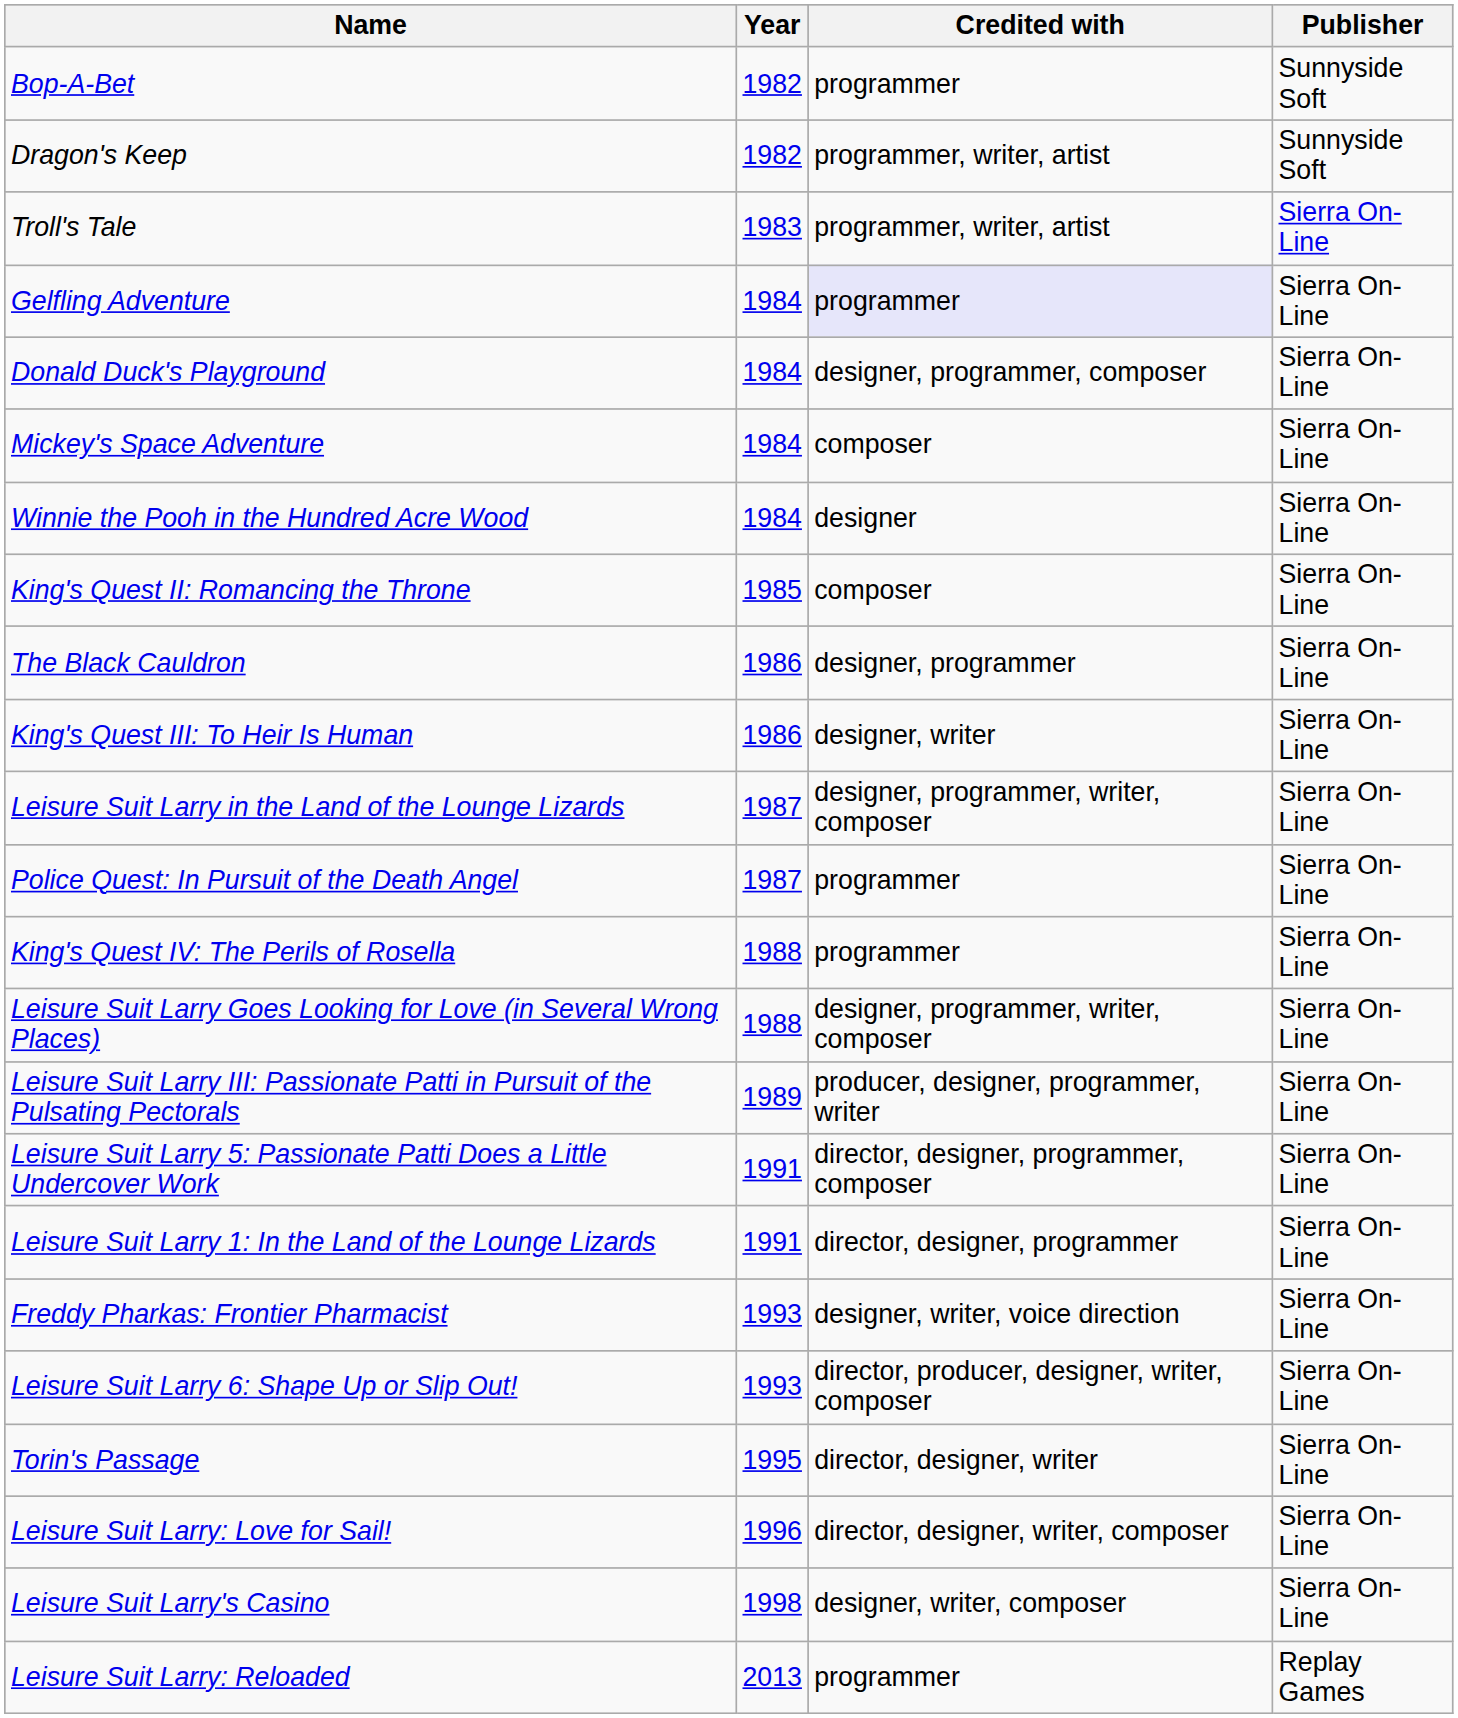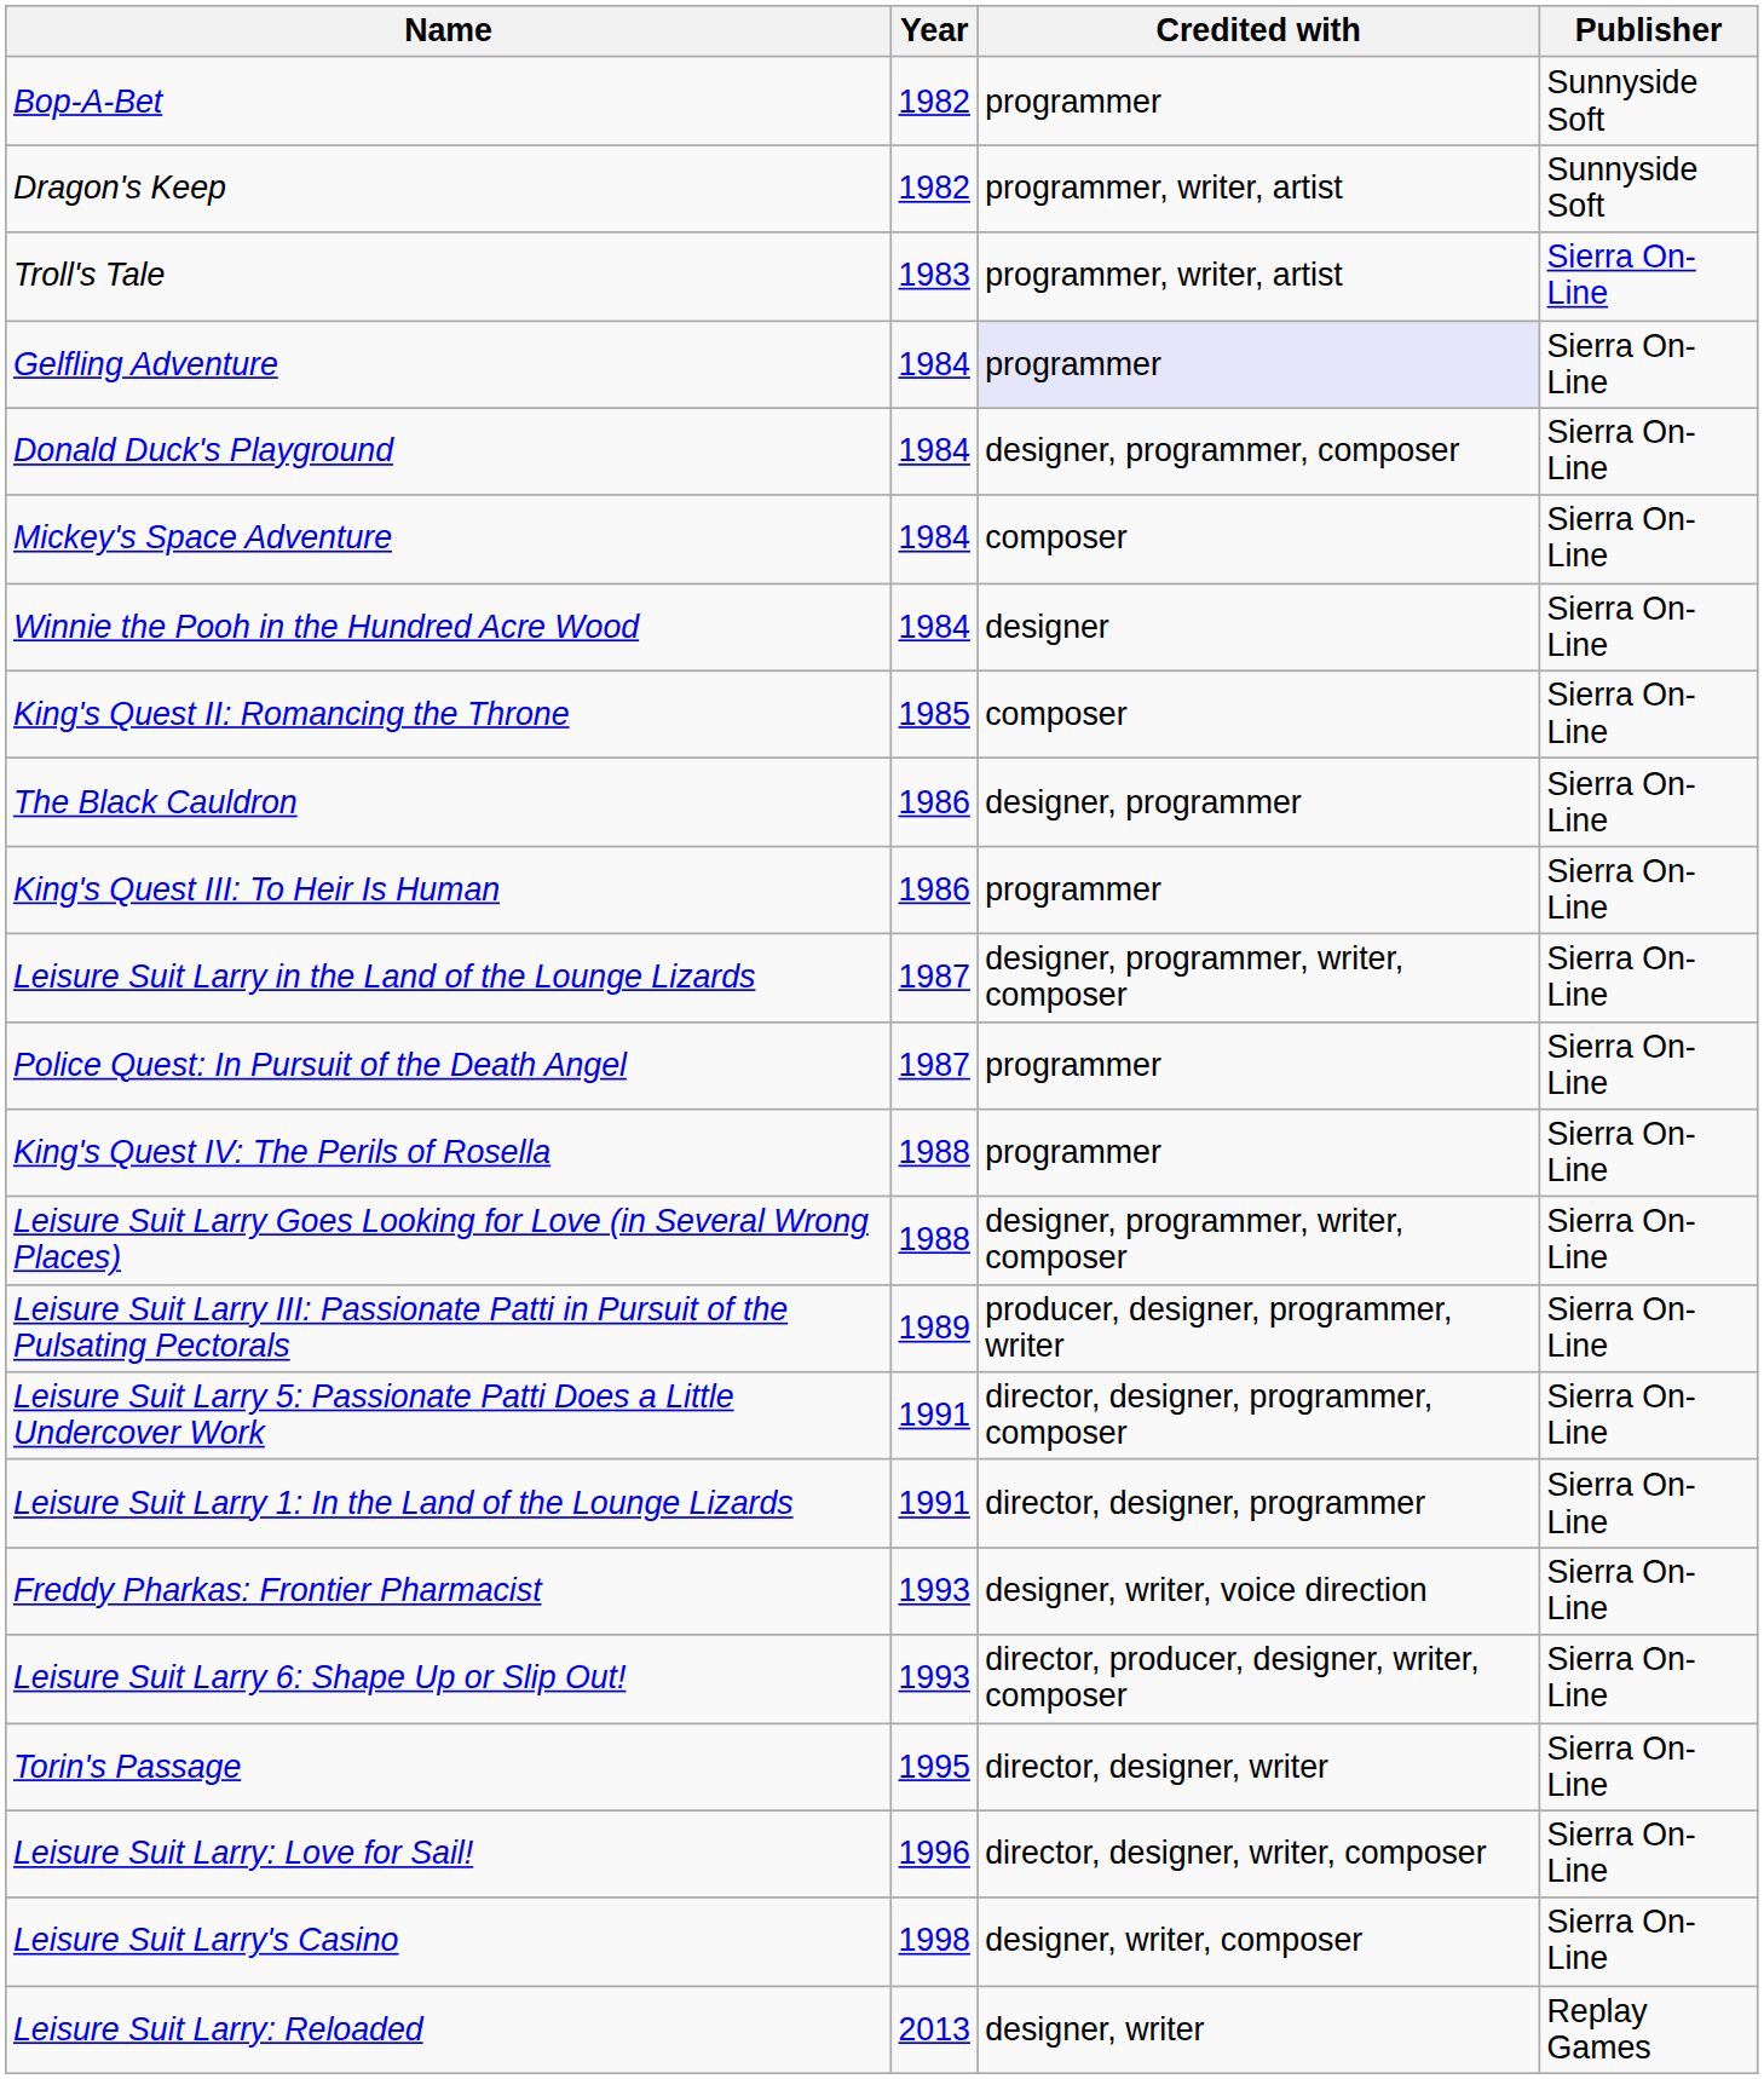 <table class="wikitable sortable" border="1">
 <tr>
 <th scope="col">Name</th>
 <th scope="col">Year</th>
 <th scope="col">Credited with</th>
 <th scope="col">Publisher</th>
 </tr>
 <tr>
 <td><em><a href='#'>Bop-A-Bet</a></em></td>
 <td><a href='#'>1982</a></td>
 <td>programmer</td>
 <td>Sunnyside Soft</td>
 </tr>
 <tr>
 <td><em>Dragon's Keep</em></td>
 <td><a href='#'>1982</a></td>
 <td>programmer, writer, artist</td>
 <td>Sunnyside Soft</td>
 </tr>
 <tr>
 <td><em>Troll's Tale</em></td>
 <td><a href='#'>1983</a></td>
 <td>programmer, writer, artist</td>
 <td><a href='#'>Sierra On-Line</a></td>
 </tr>
 <tr>
 <td><em><a href='#'>Gelfling Adventure</a></em></td>
 <td><a href='#'>1984</a></td>
 <td style="background: lavender;">programmer</td>
 <td>Sierra On-Line</td>
 </tr>
 <tr>
 <td><em><a href='#'>Donald Duck's Playground</a></em></td>
 <td><a href='#'>1984</a></td>
 <td>designer, programmer, composer</td>
 <td>Sierra On-Line</td>
 </tr>
 <tr>
 <td><em><a href='#'>Mickey's Space Adventure</a></em></td>
 <td><a href='#'>1984</a></td>
 <td>composer</td>
 <td>Sierra On-Line</td>
 </tr>
 <tr>
 <td><em><a href='#'>Winnie the Pooh in the Hundred Acre Wood</a></em></td>
 <td><a href='#'>1984</a></td>
 <td>designer</td>
 <td>Sierra On-Line</td>
 </tr>
 <tr>
 <td><em><a href='#'>King's Quest II: Romancing the Throne</a></em></td>
 <td><a href='#'>1985</a></td>
 <td>composer</td>
 <td>Sierra On-Line</td>
 </tr>
 <tr>
 <td><em><a href='#'>The Black Cauldron</a></em></td>
 <td><a href='#'>1986</a></td>
 <td>designer, programmer</td>
 <td>Sierra On-Line</td>
 </tr>
 <tr>
 <td><em><a href='#'>King's Quest III: To Heir Is Human</a></em></td>
 <td><a href='#'>1986</a></td>
-<td>designer, writer</td>
+<td>programmer</td>
 <td>Sierra On-Line</td>
 </tr>
 <tr>
 <td><em><a href='#'>Leisure Suit Larry in the Land of the Lounge Lizards</a></em></td>
 <td><a href='#'>1987</a></td>
 <td>designer, programmer, writer, composer</td>
 <td>Sierra On-Line</td>
 </tr>
 <tr>
 <td><em><a href='#'>Police Quest: In Pursuit of the Death Angel</a></em></td>
 <td><a href='#'>1987</a></td>
 <td>programmer</td>
 <td>Sierra On-Line</td>
 </tr>
 <tr>
 <td><em><a href='#'>King's Quest IV: The Perils of Rosella</a></em></td>
 <td><a href='#'>1988</a></td>
 <td>programmer</td>
 <td>Sierra On-Line</td>
 </tr>
 <tr>
 <td><em><a href='#'>Leisure Suit Larry Goes Looking for Love (in Several Wrong Places)</a></em></td>
 <td><a href='#'>1988</a></td>
 <td>designer, programmer, writer, composer</td>
 <td>Sierra On-Line</td>
 </tr>
 <tr>
 <td><em><a href='#'>Leisure Suit Larry III: Passionate Patti in Pursuit of the Pulsating Pectorals</a></em></td>
 <td><a href='#'>1989</a></td>
 <td>producer, designer, programmer, writer</td>
 <td>Sierra On-Line</td>
 </tr>
 <tr>
 <td><em><a href='#'>Leisure Suit Larry 5: Passionate Patti Does a Little Undercover Work</a></em></td>
 <td><a href='#'>1991</a></td>
 <td>director, designer, programmer, composer</td>
 <td>Sierra On-Line</td>
 </tr>
 <tr>
 <td><em><a href='#'>Leisure Suit Larry 1: In the Land of the Lounge Lizards</a></em></td>
 <td><a href='#'>1991</a></td>
 <td>director, designer, programmer</td>
 <td>Sierra On-Line</td>
 </tr>
 <tr>
 <td><em><a href='#'>Freddy Pharkas: Frontier Pharmacist</a></em></td>
 <td><a href='#'>1993</a></td>
 <td>designer, writer, voice direction</td>
 <td>Sierra On-Line</td>
 </tr>
 <tr>
 <td><em><a href='#'>Leisure Suit Larry 6: Shape Up or Slip Out!</a></em></td>
 <td><a href='#'>1993</a></td>
 <td>director, producer, designer, writer, composer</td>
 <td>Sierra On-Line</td>
 </tr>
 <tr>
 <td><em><a href='#'>Torin's Passage</a></em></td>
 <td><a href='#'>1995</a></td>
 <td>director, designer, writer</td>
 <td>Sierra On-Line</td>
 </tr>
 <tr>
 <td><em><a href='#'>Leisure Suit Larry: Love for Sail!</a></em></td>
 <td><a href='#'>1996</a></td>
 <td>director, designer, writer, composer</td>
 <td>Sierra On-Line</td>
 </tr>
 <tr>
 <td><em><a href='#'>Leisure Suit Larry's Casino</a></em></td>
 <td><a href='#'>1998</a></td>
 <td>designer, writer, composer</td>
 <td>Sierra On-Line</td>
 </tr>
 <tr>
 <td><em><a href='#'>Leisure Suit Larry: Reloaded</a></em></td>
 <td><a href='#'>2013</a></td>
-<td>programmer</td>
+<td>designer, writer</td>
 <td>Replay Games</td>
 </tr>
 </table>
